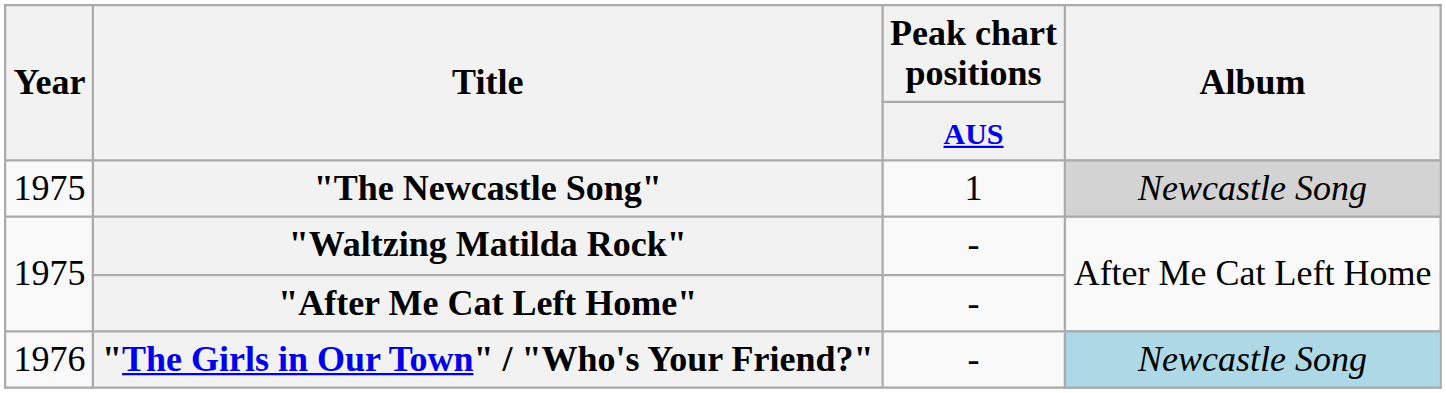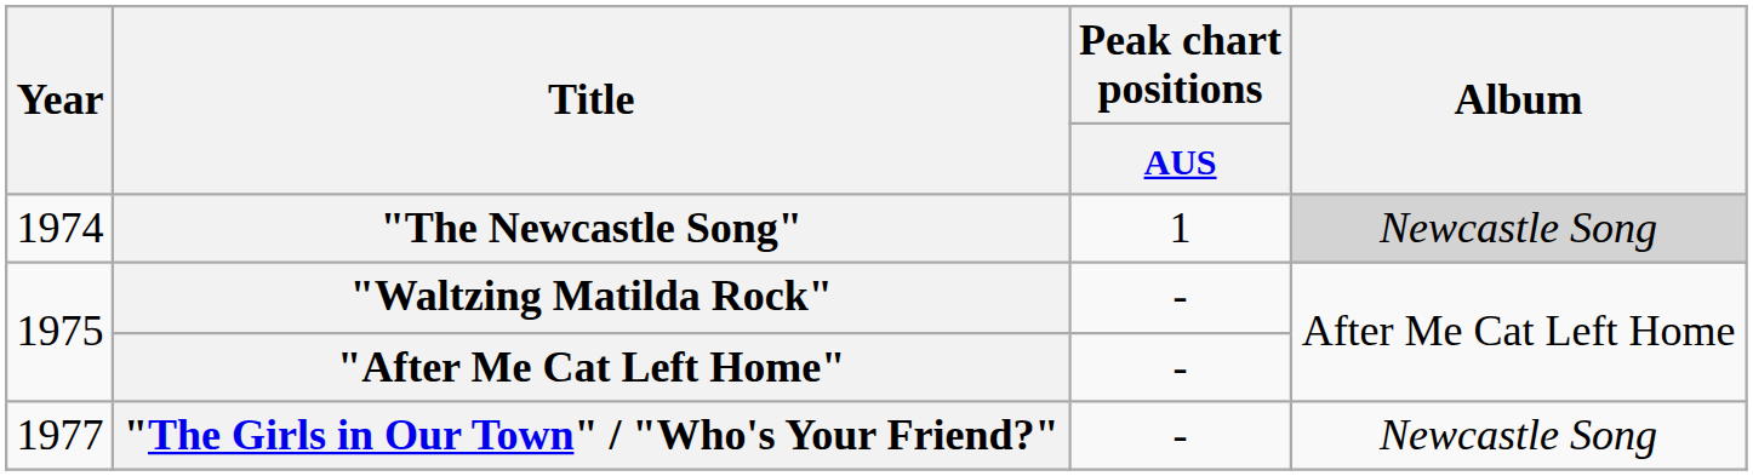 <table class="wikitable plainrowheaders" style="text-align:center;" border="1">
 <tr>
 <th scope="col" rowspan="2">Year</th>
 <th scope="col" rowspan="2">Title</th>
 <th scope="col" colspan="1">Peak chart<br>positions</th>
 <th scope="col" rowspan="2">Album</th>
 </tr>
 <tr>
 <th scope="col" style="text-align:center;"><small><a href='#'>AUS</a></small><br></th>
 </tr>
 <tr>
-<td>1975</td>
+<td>1974</td>
 <th scope="row">"The Newcastle Song"</th>
 <td style="text-align:center;">1</td>
 <td style="background: lightgrey;"><em>Newcastle Song</em></td>
 </tr>
 <tr>
 <td rowspan="2">1975</td>
 <th scope="row">"Waltzing Matilda Rock"</th>
 <td style="text-align:center;">-</td>
 <td rowspan="2">After Me Cat Left Home</td>
 </tr>
 <tr>
 <th scope="row">"After Me Cat Left Home"</th>
 <td style="text-align:center;">-</td>
 </tr>
 <tr>
-<td>1976</td>
+<td>1977</td>
 <th scope="row">"<a href='#'>The Girls in Our Town</a>" / "Who's Your Friend?"</th>
 <td style="text-align:center;">-</td>
-<td style="background: lightblue;"><em>Newcastle Song</em></td>
+<td><em>Newcastle Song</em></td>
 </tr>
 </table>
